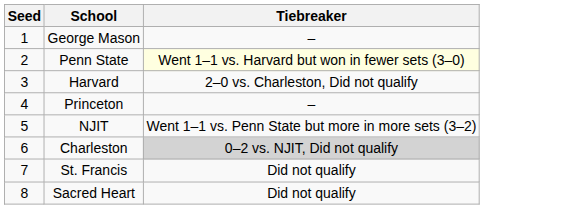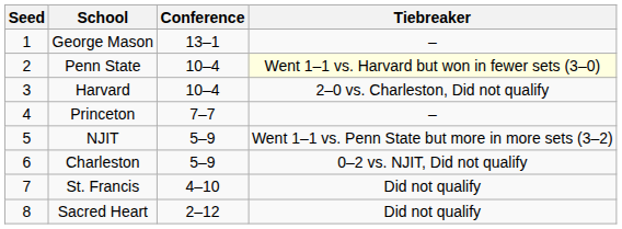 <table class="wikitable" style="white-space:nowrap; font-size:95%;text-align:center">
 <tr>
 <th>Seed</th>
 <th>School</th>
+<th>Conference</th>
 <th>Tiebreaker</th>
 </tr>
 <tr>
 <td>1</td>
 <td>George Mason</td>
+<td>13–1</td>
 <td>–</td>
 </tr>
 <tr>
 <td>2</td>
 <td>Penn State</td>
+<td>10–4</td>
 <td style="background: lightyellow;">Went 1–1 vs. Harvard but won in fewer sets (3–0)</td>
 </tr>
 <tr>
 <td>3</td>
 <td>Harvard</td>
+<td>10–4</td>
 <td>2–0 vs. Charleston, Did not qualify</td>
 </tr>
 <tr>
 <td>4</td>
 <td>Princeton</td>
+<td>7–7</td>
 <td>–</td>
 </tr>
 <tr>
 <td>5</td>
 <td>NJIT</td>
+<td>5–9</td>
 <td>Went 1–1 vs. Penn State but more in more sets (3–2)</td>
 </tr>
 <tr>
 <td>6</td>
 <td>Charleston</td>
-<td style="background: lightgrey;">0–2 vs. NJIT, Did not qualify</td>
+<td>5–9</td>
+<td>0–2 vs. NJIT, Did not qualify</td>
 </tr>
 <tr>
 <td>7</td>
 <td>St. Francis</td>
+<td>4–10</td>
 <td>Did not qualify</td>
 </tr>
 <tr>
 <td>8</td>
 <td>Sacred Heart</td>
+<td>2–12</td>
 <td>Did not qualify</td>
 </tr>
 </table>
